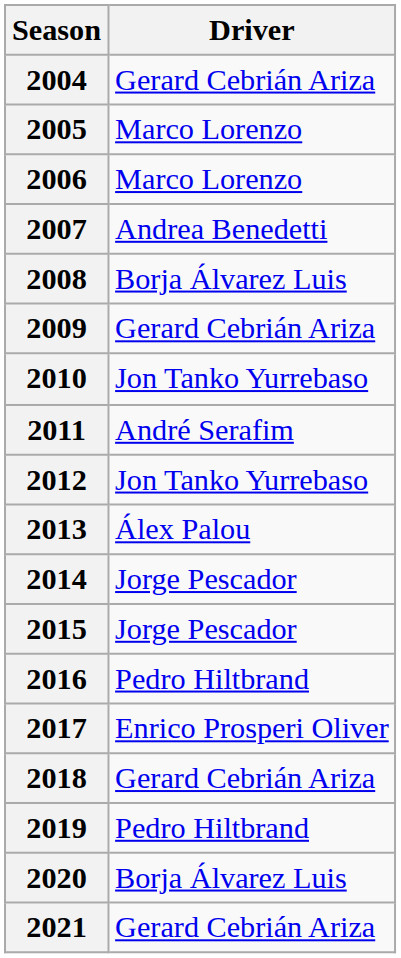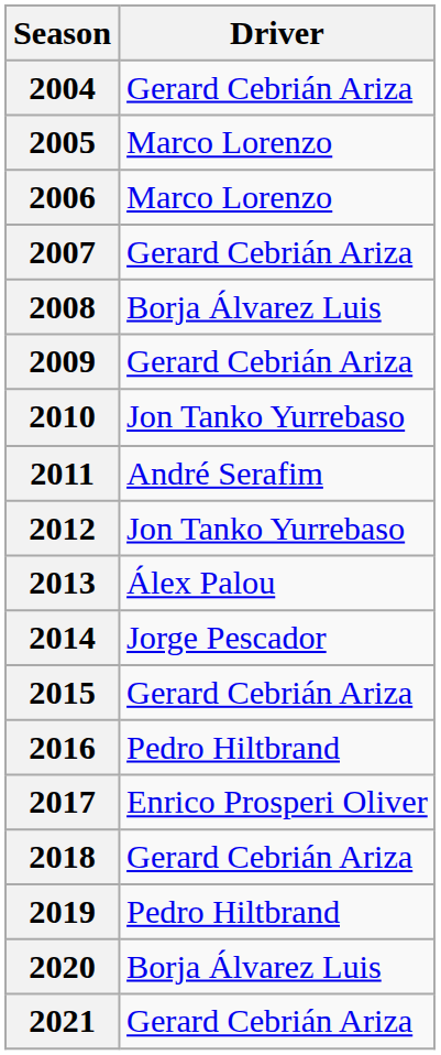 <table class="wikitable" style="font-size: 95%;">
 <tr>
 <th>Season</th>
 <th>Driver</th>
 </tr>
 <tr>
 <th>2004</th>
 <td> <a href='#'>Gerard Cebrián Ariza</a></td>
 </tr>
 <tr>
 <th>2005</th>
 <td> <a href='#'>Marco Lorenzo</a></td>
 </tr>
 <tr>
 <th>2006</th>
 <td> <a href='#'>Marco Lorenzo</a></td>
 </tr>
 <tr>
 <th>2007</th>
-<td> <a href='#'>Andrea Benedetti</a></td>
+<td> <a href='#'>Gerard Cebrián Ariza</a></td>
 </tr>
 <tr>
 <th>2008</th>
 <td> <a href='#'>Borja Álvarez Luis</a></td>
 </tr>
 <tr>
 <th>2009</th>
 <td> <a href='#'>Gerard Cebrián Ariza</a></td>
 </tr>
 <tr>
 <th>2010</th>
 <td> <a href='#'>Jon Tanko Yurrebaso</a></td>
 </tr>
 <tr>
 <th>2011</th>
 <td> <a href='#'>André Serafim</a></td>
 </tr>
 <tr>
 <th>2012</th>
 <td> <a href='#'>Jon Tanko Yurrebaso</a></td>
 </tr>
 <tr>
 <th>2013</th>
 <td> <a href='#'>Álex Palou</a></td>
 </tr>
 <tr>
 <th>2014</th>
 <td> <a href='#'>Jorge Pescador</a></td>
 </tr>
 <tr>
 <th>2015</th>
-<td> <a href='#'>Jorge Pescador</a></td>
+<td> <a href='#'>Gerard Cebrián Ariza</a></td>
 </tr>
 <tr>
 <th>2016</th>
 <td> <a href='#'>Pedro Hiltbrand</a></td>
 </tr>
 <tr>
 <th>2017</th>
 <td> <a href='#'>Enrico Prosperi Oliver</a></td>
 </tr>
 <tr>
 <th>2018</th>
 <td> <a href='#'>Gerard Cebrián Ariza</a></td>
 </tr>
 <tr>
 <th>2019</th>
 <td> <a href='#'>Pedro Hiltbrand</a></td>
 </tr>
 <tr>
 <th>2020</th>
 <td> <a href='#'>Borja Álvarez Luis</a></td>
 </tr>
 <tr>
 <th>2021</th>
 <td> <a href='#'>Gerard Cebrián Ariza</a></td>
 </tr>
 </table>
